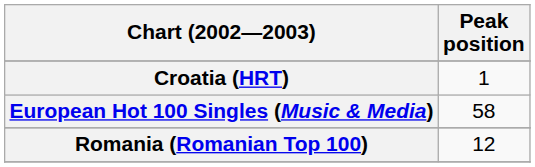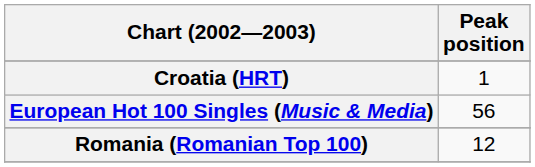 <table class="wikitable sortable plainrowheaders" style="text-align:center">
 <tr>
 <th>Chart (2002—2003)</th>
 <th>Peak<br>position</th>
 </tr>
 <tr>
 </tr>
 <tr>
 </tr>
 <tr>
 </tr>
 <tr>
 </tr>
 <tr>
 <th scope="row">Croatia (<a href='#'>HRT</a>)</th>
 <td>1</td>
 </tr>
 <tr>
 <th scope="row"><a href='#'>European Hot 100 Singles</a> (<em><a href='#'>Music & Media</a></em>)</th>
-<td>58</td>
+<td>56</td>
 </tr>
 <tr>
 </tr>
 <tr>
 </tr>
 <tr>
 </tr>
 <tr>
 </tr>
 <tr>
 </tr>
 <tr>
 </tr>
 <tr>
 </tr>
 <tr>
 </tr>
 <tr>
 <th scope="row">Romania (<a href='#'>Romanian Top 100</a>)</th>
 <td>12</td>
 </tr>
 <tr>
 </tr>
 <tr>
 </tr>
 <tr>
 </tr>
 <tr>
 </tr>
 </table>
